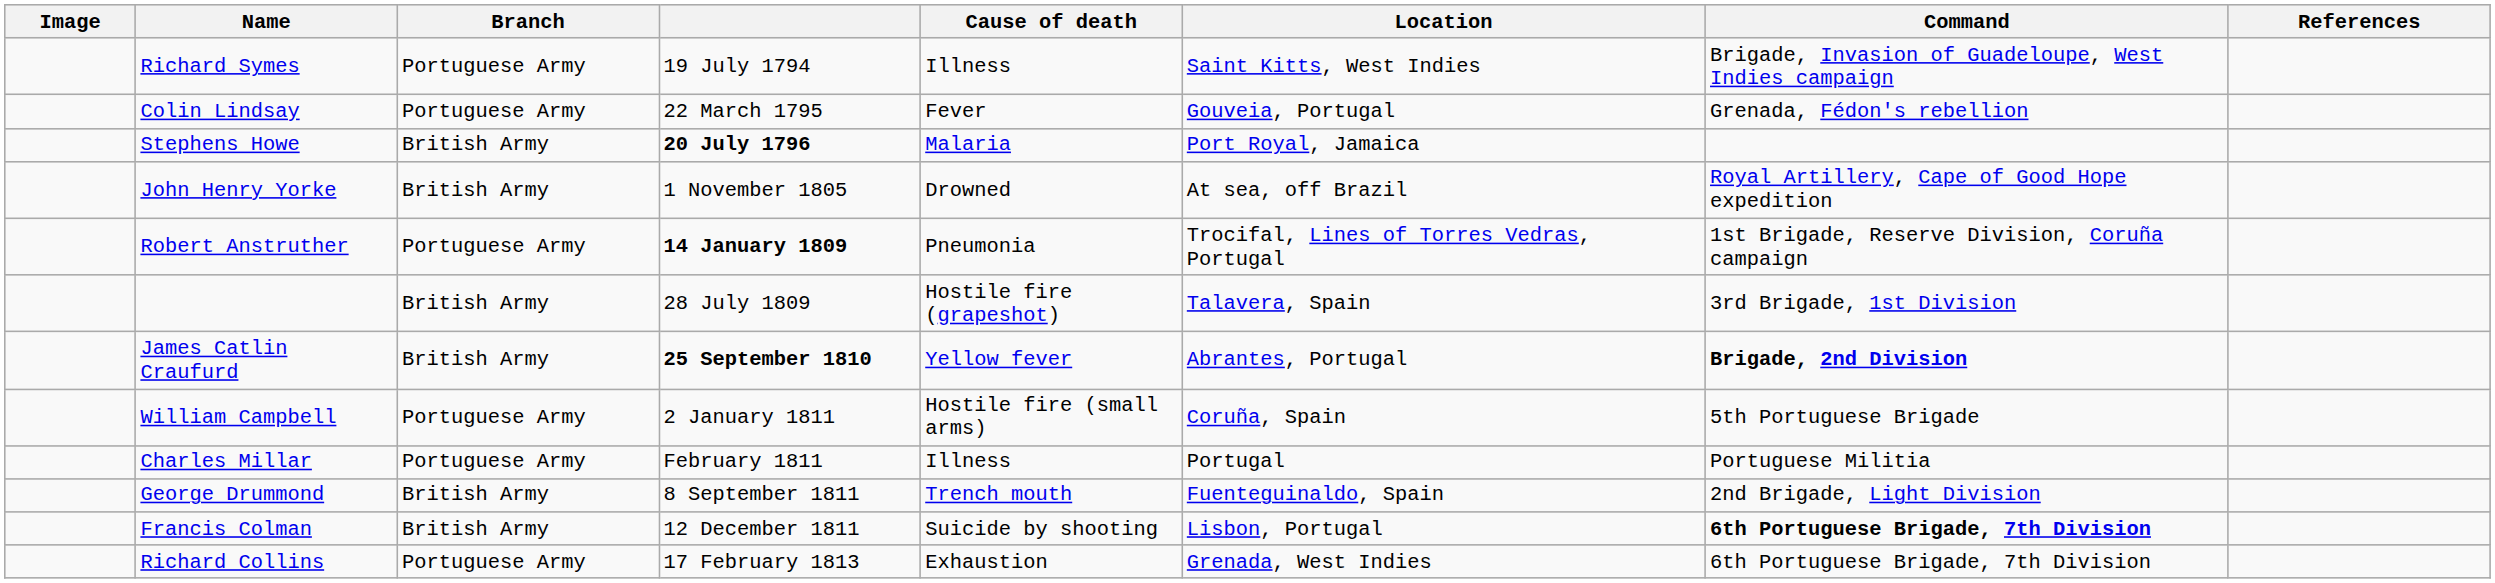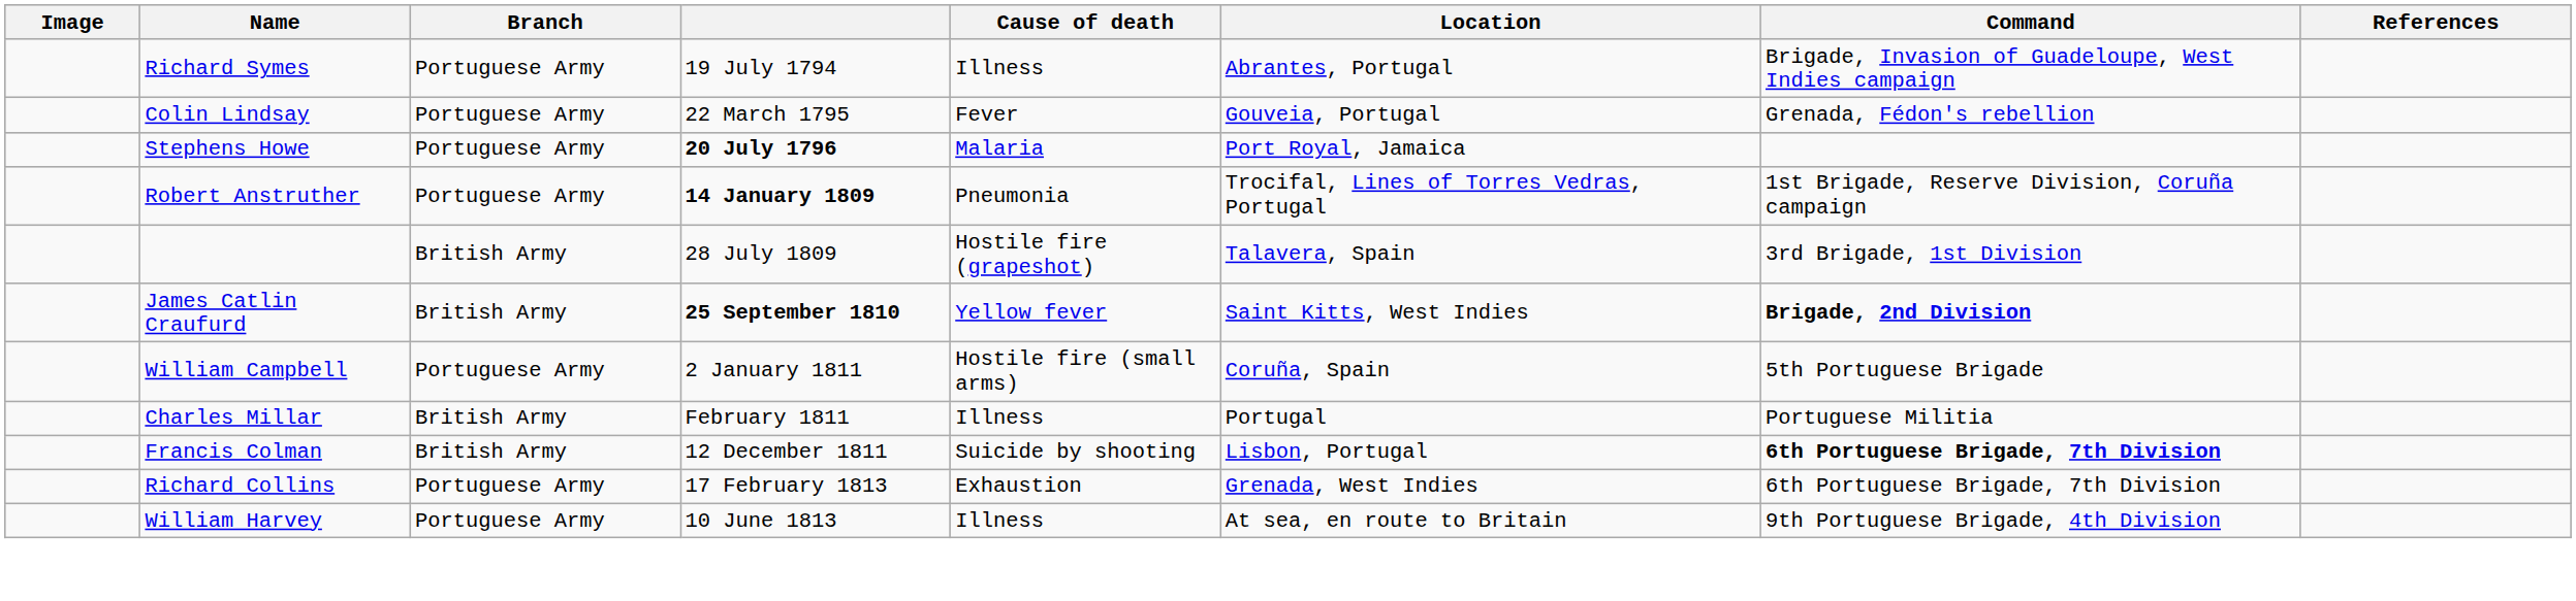 <table class="wikitable"width=100%>
 <tr>
 <th style="width: 5%">Image</th>
 <th style="width: 10%">Name</th>
 <th style="width: 10%">Branch</th>
 <th style="width: 10%"></th>
 <th style="width: 10%">Cause of death</th>
 <th style="width: 20%">Location</th>
 <th style="width: 20%">Command</th>
 <th style="width: 10%">References</th>
 </tr>
 <tr>
 <td></td>
 <td><a href='#'>Richard Symes</a></td>
 <td>Portuguese Army</td>
 <td>19 July 1794</td>
 <td>Illness</td>
-<td><a href='#'>Saint Kitts</a>, West Indies</td>
+<td><a href='#'>Abrantes</a>, Portugal</td>
 <td>Brigade, <a href='#'>Invasion of Guadeloupe</a>, <a href='#'>West Indies campaign</a></td>
 <td></td>
 </tr>
 <tr>
 <td></td>
 <td><a href='#'>Colin Lindsay</a></td>
 <td>Portuguese Army</td>
 <td>22 March 1795</td>
 <td>Fever</td>
 <td><a href='#'>Gouveia</a>, Portugal</td>
 <td>Grenada, <a href='#'>Fédon's rebellion</a></td>
 <td></td>
 </tr>
 <tr>
 <td></td>
 <td><a href='#'>Stephens Howe</a></td>
-<td>British Army</td>
+<td>Portuguese Army</td>
 <td><strong>20 July 1796</strong></td>
 <td><a href='#'>Malaria</a></td>
 <td><a href='#'>Port Royal</a>, Jamaica</td>
 <td></td>
-<td></td>
-</tr>
-<tr>
-<td></td>
-<td><a href='#'>John Henry Yorke</a></td>
-<td>British Army</td>
-<td>1 November 1805</td>
-<td>Drowned</td>
-<td>At sea, off Brazil</td>
-<td><a href='#'>Royal Artillery</a>, <a href='#'>Cape of Good Hope</a> expedition</td>
 <td></td>
 </tr>
 <tr>
 <td></td>
 <td><a href='#'>Robert Anstruther</a></td>
 <td>Portuguese Army</td>
 <td><strong>14 January 1809</strong></td>
 <td>Pneumonia</td>
 <td>Trocifal, <a href='#'>Lines of Torres Vedras</a>, Portugal</td>
 <td>1st Brigade, Reserve Division, <a href='#'>Coruña</a> campaign</td>
 <td></td>
 </tr>
 <tr>
 <td></td>
 <td></td>
 <td>British Army</td>
 <td>28 July 1809</td>
 <td>Hostile fire (<a href='#'>grapeshot</a>)</td>
 <td><a href='#'>Talavera</a>, Spain</td>
 <td>3rd Brigade, <a href='#'>1st Division</a></td>
 <td></td>
 </tr>
 <tr>
 <td></td>
 <td><a href='#'>James Catlin Craufurd</a></td>
 <td>British Army</td>
 <td><strong>25 September 1810</strong></td>
 <td><a href='#'>Yellow fever</a></td>
-<td><a href='#'>Abrantes</a>, Portugal</td>
+<td><a href='#'>Saint Kitts</a>, West Indies</td>
 <td><strong>Brigade, <a href='#'>2nd Division</a></strong></td>
 <td></td>
 </tr>
 <tr>
 <td></td>
 <td><a href='#'>William Campbell</a></td>
 <td>Portuguese Army</td>
 <td>2 January 1811</td>
 <td>Hostile fire (small arms)</td>
 <td><a href='#'>Coruña</a>, Spain</td>
 <td>5th Portuguese Brigade</td>
 <td></td>
 </tr>
 <tr>
 <td></td>
 <td><a href='#'>Charles Millar</a></td>
-<td>Portuguese Army</td>
+<td>British Army</td>
 <td>February 1811</td>
 <td>Illness</td>
 <td>Portugal</td>
 <td>Portuguese Militia</td>
-<td></td>
-</tr>
-<tr>
-<td></td>
-<td><a href='#'>George Drummond</a></td>
-<td>British Army</td>
-<td>8 September 1811</td>
-<td><a href='#'>Trench mouth</a></td>
-<td><a href='#'>Fuenteguinaldo</a>, Spain</td>
-<td>2nd Brigade, <a href='#'>Light Division</a></td>
 <td></td>
 </tr>
 <tr>
 <td></td>
 <td><a href='#'>Francis Colman</a></td>
 <td>British Army</td>
 <td>12 December 1811</td>
 <td>Suicide by shooting</td>
 <td><a href='#'>Lisbon</a>, Portugal</td>
 <td><strong>6th Portuguese Brigade, <a href='#'>7th Division</a></strong></td>
 <td></td>
 </tr>
 <tr>
 <td></td>
 <td><a href='#'>Richard Collins</a></td>
 <td>Portuguese Army</td>
 <td>17 February 1813</td>
 <td>Exhaustion</td>
 <td><a href='#'>Grenada</a>, West Indies</td>
 <td>6th Portuguese Brigade, 7th Division</td>
 <td></td>
 </tr>
+<tr>
+<td></td>
+<td><a href='#'>William Harvey</a></td>
+<td>Portuguese Army</td>
+<td>10 June 1813</td>
+<td>Illness</td>
+<td>At sea, en route to Britain</td>
+<td>9th Portuguese Brigade, <a href='#'>4th Division</a></td>
+<td></td>
+</tr>
 </table>
